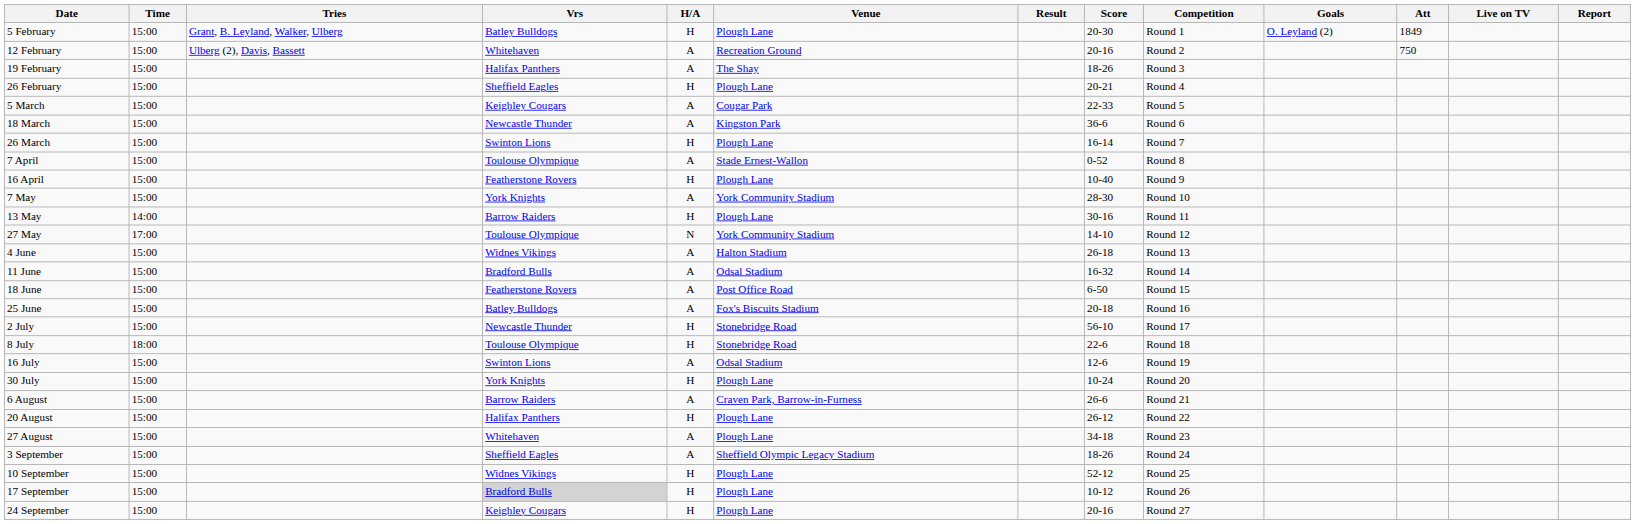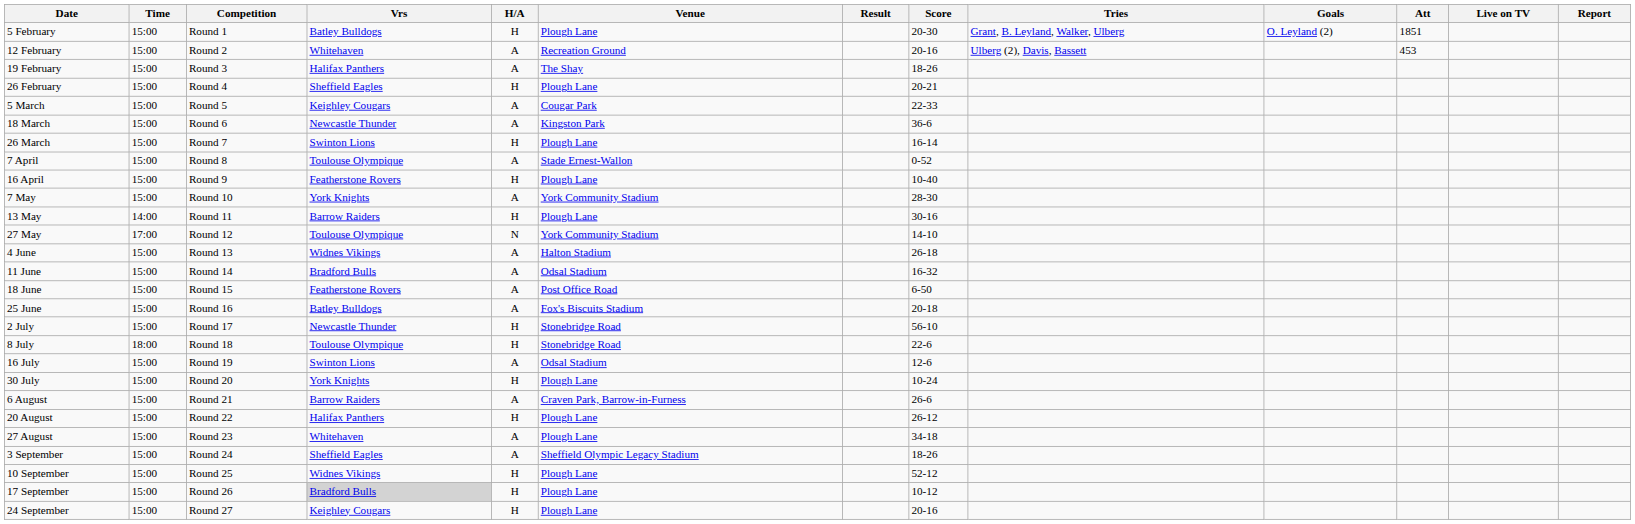 <table class="wikitable" style="font-size:85%;" width="100%">
 <tr>
 <th>Date</th>
 <th>Time</th>
-<th>Tries</th>
+<th>Competition</th>
 <th>Vrs</th>
 <th>H/A</th>
 <th>Venue</th>
 <th>Result</th>
 <th>Score</th>
-<th>Competition</th>
+<th>Tries</th>
 <th>Goals</th>
 <th>Att</th>
 <th>Live on TV</th>
 <th>Report</th>
 </tr>
 <tr>
 <td>5 February</td>
 <td>15:00</td>
-<td><a href='#'>Grant</a>, <a href='#'>B. Leyland</a>, <a href='#'>Walker</a>, <a href='#'>Ulberg</a></td>
+<td>Round 1</td>
 <td> <a href='#'>Batley Bulldogs</a></td>
 <td align=center>H</td>
 <td><a href='#'>Plough Lane</a></td>
 <td></td>
 <td>20-30</td>
-<td>Round 1</td>
+<td><a href='#'>Grant</a>, <a href='#'>B. Leyland</a>, <a href='#'>Walker</a>, <a href='#'>Ulberg</a></td>
 <td><a href='#'>O. Leyland</a> (2)</td>
-<td>1849</td>
+<td>1851</td>
 <td></td>
 <td align=center></td>
 </tr>
 <tr>
 <td>12 February</td>
 <td>15:00</td>
-<td><a href='#'>Ulberg</a> (2), <a href='#'>Davis</a>, <a href='#'>Bassett</a></td>
+<td>Round 2</td>
 <td> <a href='#'>Whitehaven</a></td>
 <td align=center>A</td>
 <td><a href='#'>Recreation Ground</a></td>
 <td></td>
 <td>20-16</td>
-<td>Round 2</td>
+<td><a href='#'>Ulberg</a> (2), <a href='#'>Davis</a>, <a href='#'>Bassett</a></td>
 <td></td>
-<td>750</td>
+<td>453</td>
 <td></td>
 <td align=center></td>
 </tr>
 <tr>
 <td>19 February</td>
 <td>15:00</td>
-<td></td>
+<td>Round 3</td>
 <td> <a href='#'>Halifax Panthers</a></td>
 <td align=center>A</td>
 <td><a href='#'>The Shay</a></td>
 <td></td>
 <td>18-26</td>
-<td>Round 3</td>
+<td></td>
 <td></td>
 <td></td>
 <td></td>
 <td align=center></td>
 </tr>
 <tr>
 <td>26 February</td>
 <td>15:00</td>
-<td></td>
+<td>Round 4</td>
 <td> <a href='#'>Sheffield Eagles</a></td>
 <td align=center>H</td>
 <td><a href='#'>Plough Lane</a></td>
 <td></td>
 <td>20-21</td>
-<td>Round 4</td>
+<td></td>
 <td></td>
 <td></td>
 <td></td>
 <td align=center></td>
 </tr>
 <tr>
 <td>5 March</td>
 <td>15:00</td>
-<td></td>
+<td>Round 5</td>
 <td> <a href='#'>Keighley Cougars</a></td>
 <td align=center>A</td>
 <td><a href='#'>Cougar Park</a></td>
 <td></td>
 <td>22-33</td>
-<td>Round 5</td>
+<td></td>
 <td></td>
 <td></td>
 <td></td>
 <td align=center></td>
 </tr>
 <tr>
 <td>18 March</td>
 <td>15:00</td>
-<td></td>
+<td>Round 6</td>
 <td> <a href='#'>Newcastle Thunder</a></td>
 <td align=center>A</td>
 <td><a href='#'>Kingston Park</a></td>
 <td></td>
 <td>36-6</td>
-<td>Round 6</td>
+<td></td>
 <td></td>
 <td></td>
 <td></td>
 <td align=center></td>
 </tr>
 <tr>
 <td>26 March</td>
 <td>15:00</td>
-<td></td>
+<td>Round 7</td>
 <td> <a href='#'>Swinton Lions</a></td>
 <td align=center>H</td>
 <td><a href='#'>Plough Lane</a></td>
 <td></td>
 <td>16-14</td>
-<td>Round 7</td>
+<td></td>
 <td></td>
 <td></td>
 <td></td>
 <td align=center></td>
 </tr>
 <tr>
 <td>7 April</td>
 <td>15:00</td>
-<td></td>
+<td>Round 8</td>
 <td> <a href='#'>Toulouse Olympique</a></td>
 <td align=center>A</td>
 <td><a href='#'>Stade Ernest-Wallon</a></td>
 <td></td>
 <td>0-52</td>
-<td>Round 8</td>
+<td></td>
 <td></td>
 <td></td>
 <td></td>
 <td align=center></td>
 </tr>
 <tr>
 <td>16 April</td>
 <td>15:00</td>
-<td></td>
+<td>Round 9</td>
 <td> <a href='#'>Featherstone Rovers</a></td>
 <td align=center>H</td>
 <td><a href='#'>Plough Lane</a></td>
 <td></td>
 <td>10-40</td>
-<td>Round 9</td>
+<td></td>
 <td></td>
 <td></td>
 <td></td>
 <td align=center></td>
 </tr>
 <tr>
 <td>7 May</td>
 <td>15:00</td>
-<td></td>
+<td>Round 10</td>
 <td> <a href='#'>York Knights</a></td>
 <td align=center>A</td>
 <td><a href='#'>York Community Stadium</a></td>
 <td></td>
 <td>28-30</td>
-<td>Round 10</td>
+<td></td>
 <td></td>
 <td></td>
 <td></td>
 <td align=center></td>
 </tr>
 <tr>
 <td>13 May</td>
 <td>14:00</td>
-<td></td>
+<td>Round 11</td>
 <td> <a href='#'>Barrow Raiders</a></td>
 <td align=center>H</td>
 <td><a href='#'>Plough Lane</a></td>
 <td></td>
 <td>30-16</td>
-<td>Round 11</td>
+<td></td>
 <td></td>
 <td></td>
 <td></td>
 <td align=center></td>
 </tr>
 <tr>
 <td>27 May</td>
 <td>17:00</td>
-<td></td>
+<td>Round 12</td>
 <td> <a href='#'>Toulouse Olympique</a></td>
 <td align=center>N</td>
 <td><a href='#'>York Community Stadium</a></td>
 <td></td>
 <td>14-10</td>
-<td>Round 12</td>
+<td></td>
 <td></td>
 <td></td>
 <td></td>
 <td align=center></td>
 </tr>
 <tr>
 <td>4 June</td>
 <td>15:00</td>
-<td></td>
+<td>Round 13</td>
 <td> <a href='#'>Widnes Vikings</a></td>
 <td align=center>A</td>
 <td><a href='#'>Halton Stadium</a></td>
 <td></td>
 <td>26-18</td>
-<td>Round 13</td>
+<td></td>
 <td></td>
 <td></td>
 <td></td>
 <td align=center></td>
 </tr>
 <tr>
 <td>11 June</td>
 <td>15:00</td>
-<td></td>
+<td>Round 14</td>
 <td> <a href='#'>Bradford Bulls</a></td>
 <td align=center>A</td>
 <td><a href='#'>Odsal Stadium</a></td>
 <td></td>
 <td>16-32</td>
-<td>Round 14</td>
+<td></td>
 <td></td>
 <td></td>
 <td></td>
 <td align=center></td>
 </tr>
 <tr>
 <td>18 June</td>
 <td>15:00</td>
-<td></td>
+<td>Round 15</td>
 <td> <a href='#'>Featherstone Rovers</a></td>
 <td align=center>A</td>
 <td><a href='#'>Post Office Road</a></td>
 <td></td>
 <td>6-50</td>
-<td>Round 15</td>
+<td></td>
 <td></td>
 <td></td>
 <td></td>
 <td align=center></td>
 </tr>
 <tr>
 <td>25 June</td>
 <td>15:00</td>
-<td></td>
+<td>Round 16</td>
 <td> <a href='#'>Batley Bulldogs</a></td>
 <td align=center>A</td>
 <td><a href='#'>Fox's Biscuits Stadium</a></td>
 <td></td>
 <td>20-18</td>
-<td>Round 16</td>
+<td></td>
 <td></td>
 <td></td>
 <td></td>
 <td align=center></td>
 </tr>
 <tr>
 <td>2 July</td>
 <td>15:00</td>
-<td></td>
+<td>Round 17</td>
 <td> <a href='#'>Newcastle Thunder</a></td>
 <td align=center>H</td>
 <td><a href='#'>Stonebridge Road</a></td>
 <td></td>
 <td>56-10</td>
-<td>Round 17</td>
+<td></td>
 <td></td>
 <td></td>
 <td></td>
 <td align=center></td>
 </tr>
 <tr>
 <td>8 July</td>
 <td>18:00</td>
-<td></td>
+<td>Round 18</td>
 <td> <a href='#'>Toulouse Olympique</a></td>
 <td align=center>H</td>
 <td><a href='#'>Stonebridge Road</a></td>
 <td></td>
 <td>22-6</td>
-<td>Round 18</td>
+<td></td>
 <td></td>
 <td></td>
 <td></td>
 <td align=center></td>
 </tr>
 <tr>
 <td>16 July</td>
 <td>15:00</td>
-<td></td>
+<td>Round 19</td>
 <td> <a href='#'>Swinton Lions</a></td>
 <td align=center>A</td>
 <td><a href='#'>Odsal Stadium</a></td>
 <td></td>
 <td>12-6</td>
-<td>Round 19</td>
+<td></td>
 <td></td>
 <td></td>
 <td></td>
 <td align=center></td>
 </tr>
 <tr>
 <td>30 July</td>
 <td>15:00</td>
-<td></td>
+<td>Round 20</td>
 <td> <a href='#'>York Knights</a></td>
 <td align=center>H</td>
 <td><a href='#'>Plough Lane</a></td>
 <td></td>
 <td>10-24</td>
-<td>Round 20</td>
+<td></td>
 <td></td>
 <td></td>
 <td></td>
 <td align=center></td>
 </tr>
 <tr>
 <td>6 August</td>
 <td>15:00</td>
-<td></td>
+<td>Round 21</td>
 <td> <a href='#'>Barrow Raiders</a></td>
 <td align=center>A</td>
 <td><a href='#'>Craven Park, Barrow-in-Furness</a></td>
 <td></td>
 <td>26-6</td>
-<td>Round 21</td>
+<td></td>
 <td></td>
 <td></td>
 <td></td>
 <td align=center></td>
 </tr>
 <tr>
 <td>20 August</td>
 <td>15:00</td>
-<td></td>
+<td>Round 22</td>
 <td> <a href='#'>Halifax Panthers</a></td>
 <td align=center>H</td>
 <td><a href='#'>Plough Lane</a></td>
 <td></td>
 <td>26-12</td>
-<td>Round 22</td>
+<td></td>
 <td></td>
 <td></td>
 <td></td>
 <td align=center></td>
 </tr>
 <tr>
 <td>27 August</td>
 <td>15:00</td>
-<td></td>
+<td>Round 23</td>
 <td> <a href='#'>Whitehaven</a></td>
 <td align=center>A</td>
 <td><a href='#'>Plough Lane</a></td>
 <td></td>
 <td>34-18</td>
-<td>Round 23</td>
+<td></td>
 <td></td>
 <td></td>
 <td></td>
 <td align=center></td>
 </tr>
 <tr>
 <td>3 September</td>
 <td>15:00</td>
-<td></td>
+<td>Round 24</td>
 <td> <a href='#'>Sheffield Eagles</a></td>
 <td align=center>A</td>
 <td><a href='#'>Sheffield Olympic Legacy Stadium</a></td>
 <td></td>
 <td>18-26</td>
-<td>Round 24</td>
+<td></td>
 <td></td>
 <td></td>
 <td></td>
 <td align=center></td>
 </tr>
 <tr>
 <td>10 September</td>
 <td>15:00</td>
-<td></td>
+<td>Round 25</td>
 <td> <a href='#'>Widnes Vikings</a></td>
 <td align=center>H</td>
 <td><a href='#'>Plough Lane</a></td>
 <td></td>
 <td>52-12</td>
-<td>Round 25</td>
+<td></td>
 <td></td>
 <td></td>
 <td></td>
 <td align=center></td>
 </tr>
 <tr>
 <td>17 September</td>
 <td>15:00</td>
-<td></td>
+<td>Round 26</td>
 <td style="background: lightgrey;"> <a href='#'>Bradford Bulls</a></td>
 <td align=center>H</td>
 <td><a href='#'>Plough Lane</a></td>
 <td></td>
 <td>10-12</td>
-<td>Round 26</td>
+<td></td>
 <td></td>
 <td></td>
 <td></td>
 <td align=center></td>
 </tr>
 <tr>
 <td>24 September</td>
 <td>15:00</td>
-<td></td>
+<td>Round 27</td>
 <td> <a href='#'>Keighley Cougars</a></td>
 <td align=center>H</td>
 <td><a href='#'>Plough Lane</a></td>
 <td></td>
 <td>20-16</td>
-<td>Round 27</td>
+<td></td>
 <td></td>
 <td></td>
 <td></td>
 <td align=center></td>
 </tr>
 </table>
